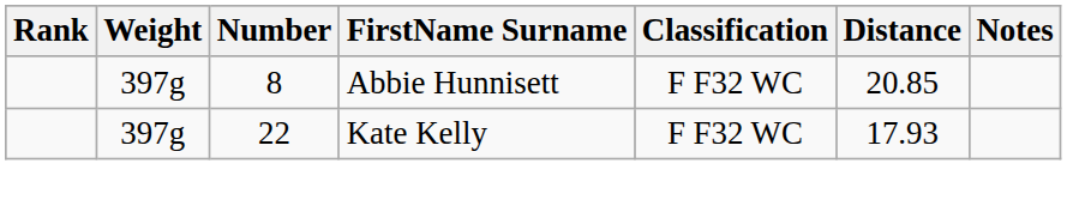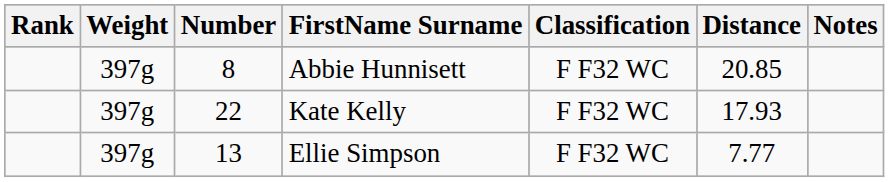 <table class="wikitable sortable" style="text-align:center">
 <tr>
 <th>Rank</th>
 <th>Weight</th>
 <th>Number</th>
 <th>FirstName Surname</th>
 <th>Classification</th>
 <th>Distance</th>
 <th>Notes</th>
 </tr>
 <tr>
 <td></td>
 <td>397g</td>
 <td>8</td>
 <td style="text-align:left"> Abbie Hunnisett</td>
 <td>F F32 WC</td>
 <td>20.85</td>
 <td></td>
 </tr>
 <tr>
 <td></td>
 <td>397g</td>
 <td>22</td>
 <td style="text-align:left"> Kate Kelly</td>
 <td>F F32 WC</td>
 <td>17.93</td>
 <td></td>
 </tr>
+<tr>
+<td></td>
+<td>397g</td>
+<td>13</td>
+<td style="text-align:left"> Ellie Simpson</td>
+<td>F F32 WC</td>
+<td>7.77</td>
+<td></td>
+</tr>
 </table>
